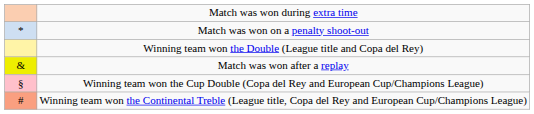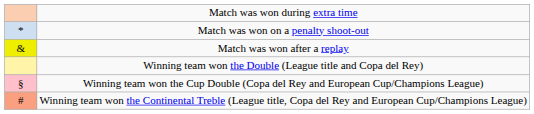 <table class="wikitable" style="text-align:center">
 <tr>
 <td width="40px" bgcolor="#FBCEB1"></td>
 <td>Match was won during <a href='#'>extra time</a></td>
 </tr>
 <tr>
 <td width="40px" bgcolor="#cedff2">*</td>
 <td>Match was won on a <a href='#'>penalty shoot-out</a></td>
 </tr>
 <tr>
+<td width="40px" bgcolor="#eeee00">&</td>
+<td>Match was won after a <a href='#'>replay</a></td>
+</tr>
+<tr>
 <td align=center style="background-color:#fff4a7"></td>
 <td>Winning team won <a href='#'>the Double</a> (League title and Copa del Rey)</td>
-</tr>
-<tr>
-<td width="40px" bgcolor="#eeee00">&</td>
-<td>Match was won after a <a href='#'>replay</a></td>
 </tr>
 <tr>
 <td align=center style="background-color:#FFC0CB">§</td>
 <td>Winning team won the Cup Double (Copa del Rey and European Cup/Champions League)</td>
 </tr>
 <tr>
 <td align=center style="background-color:#fa9f80">#</td>
 <td>Winning team won <a href='#'>the Continental Treble</a> (League title, Copa del Rey and European Cup/Champions League)</td>
 </tr>
 </table>
